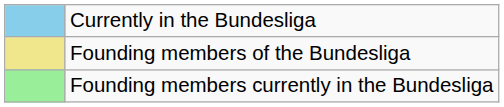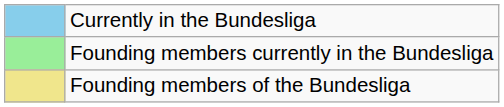 <table class="wikitable">
 <tr>
 <td width=40px align=center style="background-color:#87CEEB"></td>
 <td>Currently in the Bundesliga</td>
 </tr>
 <tr>
+<td width=40px align=center style="background-color:#99EE99"></td>
+<td>Founding members currently in the Bundesliga</td>
+</tr>
+<tr>
 <td width=40px align=center style="background-color:#F0E68C"></td>
 <td>Founding members of the Bundesliga</td>
 </tr>
-<tr>
-<td width=40px align=center style="background-color:#99EE99"></td>
-<td>Founding members currently in the Bundesliga</td>
-</tr>
 </table>
